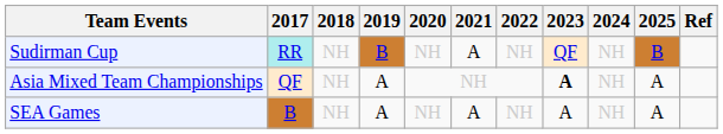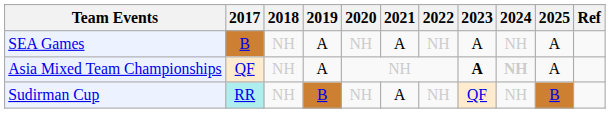 <table style='font-size: 90%; text-align:center;' class='wikitable'>
 <tr>
 <th>Team Events</th>
 <th>2017</th>
 <th>2018</th>
 <th>2019</th>
 <th>2020</th>
 <th>2021</th>
 <th>2022</th>
 <th>2023</th>
 <th>2024</th>
 <th>2025</th>
 <th>Ref</th>
 </tr>
 <tr>
+<td bgcolor="#ECF2FF"; align="left"><a href='#'>SEA Games</a></td>
+<td bgcolor=CD7F32><a href='#'>B</a></td>
+<td style=color:#ccc>NH</td>
+<td>A</td>
+<td style=color:#ccc>NH</td>
+<td>A</td>
+<td style=color:#ccc>NH</td>
+<td>A</td>
+<td style=color:#ccc>NH</td>
+<td>A</td>
+<td></td>
+</tr>
+<tr>
+<td bgcolor="#ECF2FF"; align="left"><a href='#'>Asia Mixed Team Championships</a></td>
+<td bgcolor=FFEBCD><a href='#'>QF</a></td>
+<td style=color:#ccc>NH</td>
+<td>A</td>
+<td colspan="3" style=color:#ccc>NH</td>
+<td><strong>A</strong></td>
+<td style=color:#ccc><strong>NH</strong></td>
+<td>A</td>
+<td></td>
+</tr>
+<tr>
 <td bgcolor="#ECF2FF"; align="left"><a href='#'>Sudirman Cup</a></td>
 <td bgcolor=AFEEEE><a href='#'>RR</a></td>
 <td style=color:#ccc>NH</td>
 <td bgcolor=CD7F32><a href='#'>B</a></td>
 <td style=color:#ccc>NH</td>
 <td>A</td>
 <td style=color:#ccc>NH</td>
 <td bgcolor=FFEBCD><a href='#'>QF</a></td>
 <td style=color:#ccc>NH</td>
 <td bgcolor=CD7F32><a href='#'>B</a></td>
 <td></td>
 </tr>
-<tr>
-<td bgcolor="#ECF2FF"; align="left"><a href='#'>Asia Mixed Team Championships</a></td>
-<td bgcolor=FFEBCD><a href='#'>QF</a></td>
-<td style=color:#ccc>NH</td>
-<td>A</td>
-<td colspan="3" style=color:#ccc>NH</td>
-<td><strong>A</strong></td>
-<td style=color:#ccc>NH</td>
-<td>A</td>
-<td></td>
-</tr>
-<tr>
-<td bgcolor="#ECF2FF"; align="left"><a href='#'>SEA Games</a></td>
-<td bgcolor=CD7F32><a href='#'>B</a></td>
-<td style=color:#ccc>NH</td>
-<td>A</td>
-<td style=color:#ccc>NH</td>
-<td>A</td>
-<td style=color:#ccc>NH</td>
-<td>A</td>
-<td style=color:#ccc>NH</td>
-<td>A</td>
-<td></td>
-</tr>
 </table>
